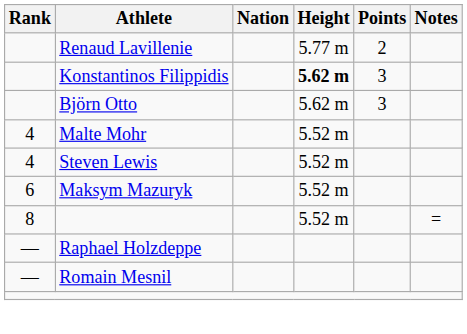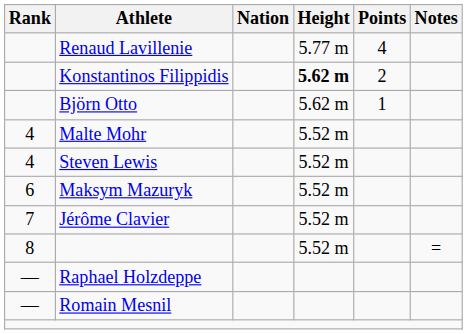 <table class="wikitable mw-datatable sortable" style="text-align:center;">
 <tr>
 <th>Rank</th>
 <th>Athlete</th>
 <th>Nation</th>
 <th>Height</th>
 <th>Points</th>
 <th>Notes</th>
 </tr>
 <tr>
 <td></td>
 <td align=left><a href='#'>Renaud Lavillenie</a></td>
 <td align=left></td>
 <td>5.77 m</td>
-<td>2</td>
+<td>4</td>
 <td></td>
 </tr>
 <tr>
 <td></td>
 <td align=left><a href='#'>Konstantinos Filippidis</a></td>
 <td align=left></td>
 <td><strong>5.62 m</strong></td>
-<td>3</td>
+<td>2</td>
 <td></td>
 </tr>
 <tr>
 <td></td>
 <td align=left><a href='#'>Björn Otto</a></td>
 <td align=left></td>
 <td>5.62 m</td>
-<td>3</td>
+<td>1</td>
 <td></td>
 </tr>
 <tr>
 <td>4</td>
 <td align=left><a href='#'>Malte Mohr</a></td>
 <td align=left></td>
 <td>5.52 m</td>
 <td></td>
 <td></td>
 </tr>
 <tr>
 <td>4</td>
 <td align=left><a href='#'>Steven Lewis</a></td>
 <td align=left></td>
 <td>5.52 m</td>
 <td></td>
 <td></td>
 </tr>
 <tr>
 <td>6</td>
 <td align=left><a href='#'>Maksym Mazuryk</a></td>
+<td align=left></td>
+<td>5.52 m</td>
+<td></td>
+<td></td>
+</tr>
+<tr>
+<td>7</td>
+<td align=left><a href='#'>Jérôme Clavier</a></td>
 <td align=left></td>
 <td>5.52 m</td>
 <td></td>
 <td></td>
 </tr>
 <tr>
 <td>8</td>
 <td align=left></td>
 <td align=left></td>
 <td>5.52 m</td>
 <td></td>
 <td>=</td>
 </tr>
 <tr>
 <td>—</td>
 <td align=left><a href='#'>Raphael Holzdeppe</a></td>
 <td align=left></td>
 <td></td>
 <td></td>
 <td></td>
 </tr>
 <tr>
 <td>—</td>
 <td align=left><a href='#'>Romain Mesnil</a></td>
 <td align=left></td>
 <td></td>
 <td></td>
 <td></td>
 </tr>
 <tr class="sortbottom">
 <td colspan=6></td>
 </tr>
 </table>
